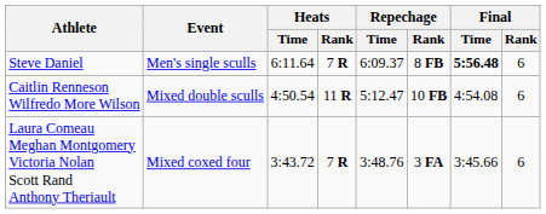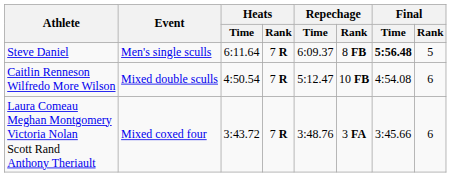 <table class="wikitable" style="font-size:90%;">
 <tr>
 <th rowspan="2">Athlete</th>
 <th rowspan="2">Event</th>
 <th colspan="2">Heats</th>
 <th colspan="2">Repechage</th>
 <th colspan="2">Final</th>
 </tr>
 <tr style="font-size:95%">
 <th>Time</th>
 <th>Rank</th>
 <th>Time</th>
 <th>Rank</th>
 <th>Time</th>
 <th>Rank</th>
 </tr>
 <tr>
 <td align=left><a href='#'>Steve Daniel</a></td>
 <td align=left><a href='#'>Men's single sculls</a></td>
 <td align=center>6:11.64</td>
 <td align=center>7 <strong>R</strong></td>
 <td align=center>6:09.37</td>
 <td align=center>8 <strong>FB</strong></td>
 <td align=center><strong>5:56.48</strong></td>
-<td align=center>6</td>
+<td align=center>5</td>
 </tr>
 <tr>
 <td align=left><a href='#'>Caitlin Renneson</a><br> <a href='#'>Wilfredo More Wilson</a></td>
 <td align=left><a href='#'>Mixed double sculls</a></td>
 <td align=center>4:50.54</td>
-<td align=center>11 <strong>R</strong></td>
+<td align=center>7 <strong>R</strong></td>
 <td align=center>5:12.47</td>
 <td align=center>10 <strong>FB</strong></td>
 <td align=center>4:54.08</td>
 <td align=center>6</td>
 </tr>
 <tr>
 <td align=left><a href='#'>Laura Comeau</a><br> <a href='#'>Meghan Montgomery</a><br> <a href='#'>Victoria Nolan</a><br> Scott Rand<br> <a href='#'>Anthony Theriault</a></td>
 <td align=left><a href='#'>Mixed coxed four</a></td>
 <td align=center>3:43.72</td>
 <td align=center>7 <strong>R</strong></td>
 <td align=center>3:48.76</td>
 <td align=center>3 <strong>FA</strong></td>
 <td align=center>3:45.66</td>
 <td align=center>6</td>
 </tr>
 </table>
